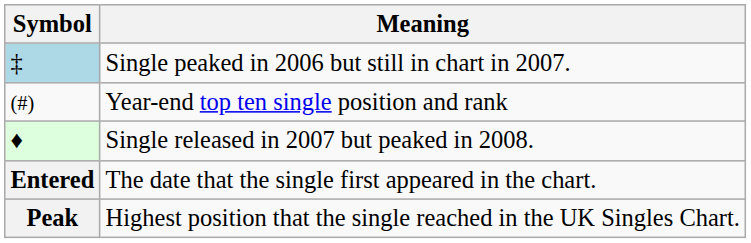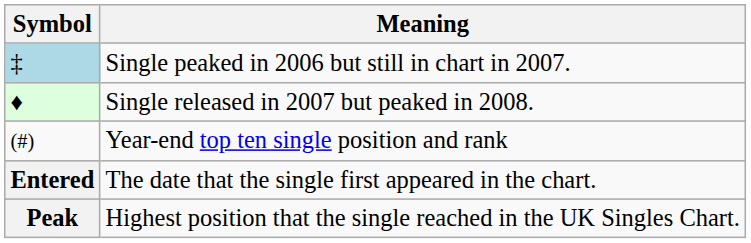 <table Class="wikitable">
 <tr>
 <th>Symbol</th>
 <th>Meaning</th>
 </tr>
 <tr>
 <td bgcolor=lightblue>‡</td>
 <td>Single peaked in 2006 but still in chart in 2007.</td>
 </tr>
 <tr>
+<td bgcolor=#DDFFDD>♦</td>
+<td>Single released in 2007 but peaked in 2008.</td>
+</tr>
+<tr>
 <td><small>(#)</small></td>
 <td>Year-end <a href='#'>top ten single</a> position and rank</td>
-</tr>
-<tr>
-<td bgcolor=#DDFFDD>♦</td>
-<td>Single released in 2007 but peaked in 2008.</td>
 </tr>
 <tr>
 <th>Entered</th>
 <td>The date that the single first appeared in the chart.</td>
 </tr>
 <tr>
 <th>Peak</th>
 <td>Highest position that the single reached in the UK Singles Chart.</td>
 </tr>
 </table>
